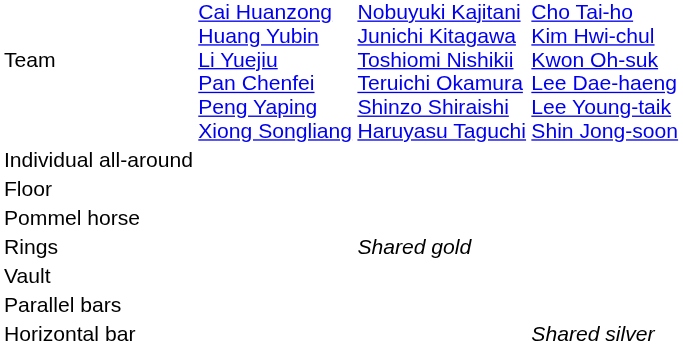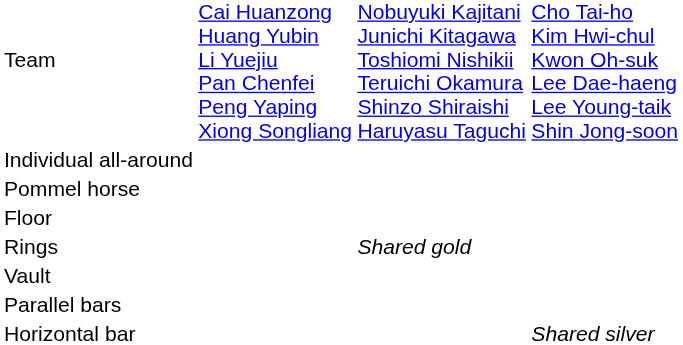 <table>
 <tr>
 <td>Team</td>
 <td><br><a href='#'>Cai Huanzong</a><br><a href='#'>Huang Yubin</a><br><a href='#'>Li Yuejiu</a><br><a href='#'>Pan Chenfei</a><br><a href='#'>Peng Yaping</a><br><a href='#'>Xiong Songliang</a></td>
 <td><br><a href='#'>Nobuyuki Kajitani</a><br><a href='#'>Junichi Kitagawa</a><br><a href='#'>Toshiomi Nishikii</a><br><a href='#'>Teruichi Okamura</a><br><a href='#'>Shinzo Shiraishi</a><br><a href='#'>Haruyasu Taguchi</a></td>
 <td><br><a href='#'>Cho Tai-ho</a><br><a href='#'>Kim Hwi-chul</a><br><a href='#'>Kwon Oh-suk</a><br><a href='#'>Lee Dae-haeng</a><br><a href='#'>Lee Young-taik</a><br><a href='#'>Shin Jong-soon</a></td>
 </tr>
 <tr>
 <td>Individual all-around</td>
 <td></td>
 <td></td>
 <td></td>
 </tr>
 <tr>
-<td>Floor</td>
+<td>Pommel horse</td>
 <td></td>
 <td></td>
 <td></td>
 </tr>
 <tr>
-<td>Pommel horse</td>
+<td>Floor</td>
 <td></td>
 <td></td>
 <td></td>
 </tr>
 <tr>
 <td rowspan=2>Rings</td>
 <td></td>
 <td rowspan=2><em>Shared gold</em></td>
 <td rowspan=2></td>
 </tr>
 <tr>
 <td></td>
 </tr>
 <tr>
 <td>Vault</td>
 <td></td>
 <td></td>
 <td></td>
 </tr>
 <tr>
 <td>Parallel bars</td>
 <td></td>
 <td></td>
 <td></td>
 </tr>
 <tr>
 <td rowspan=2>Horizontal bar</td>
 <td rowspan=2></td>
 <td></td>
 <td rowspan=2><em>Shared silver</em></td>
 </tr>
 <tr>
 <td></td>
 </tr>
 </table>
